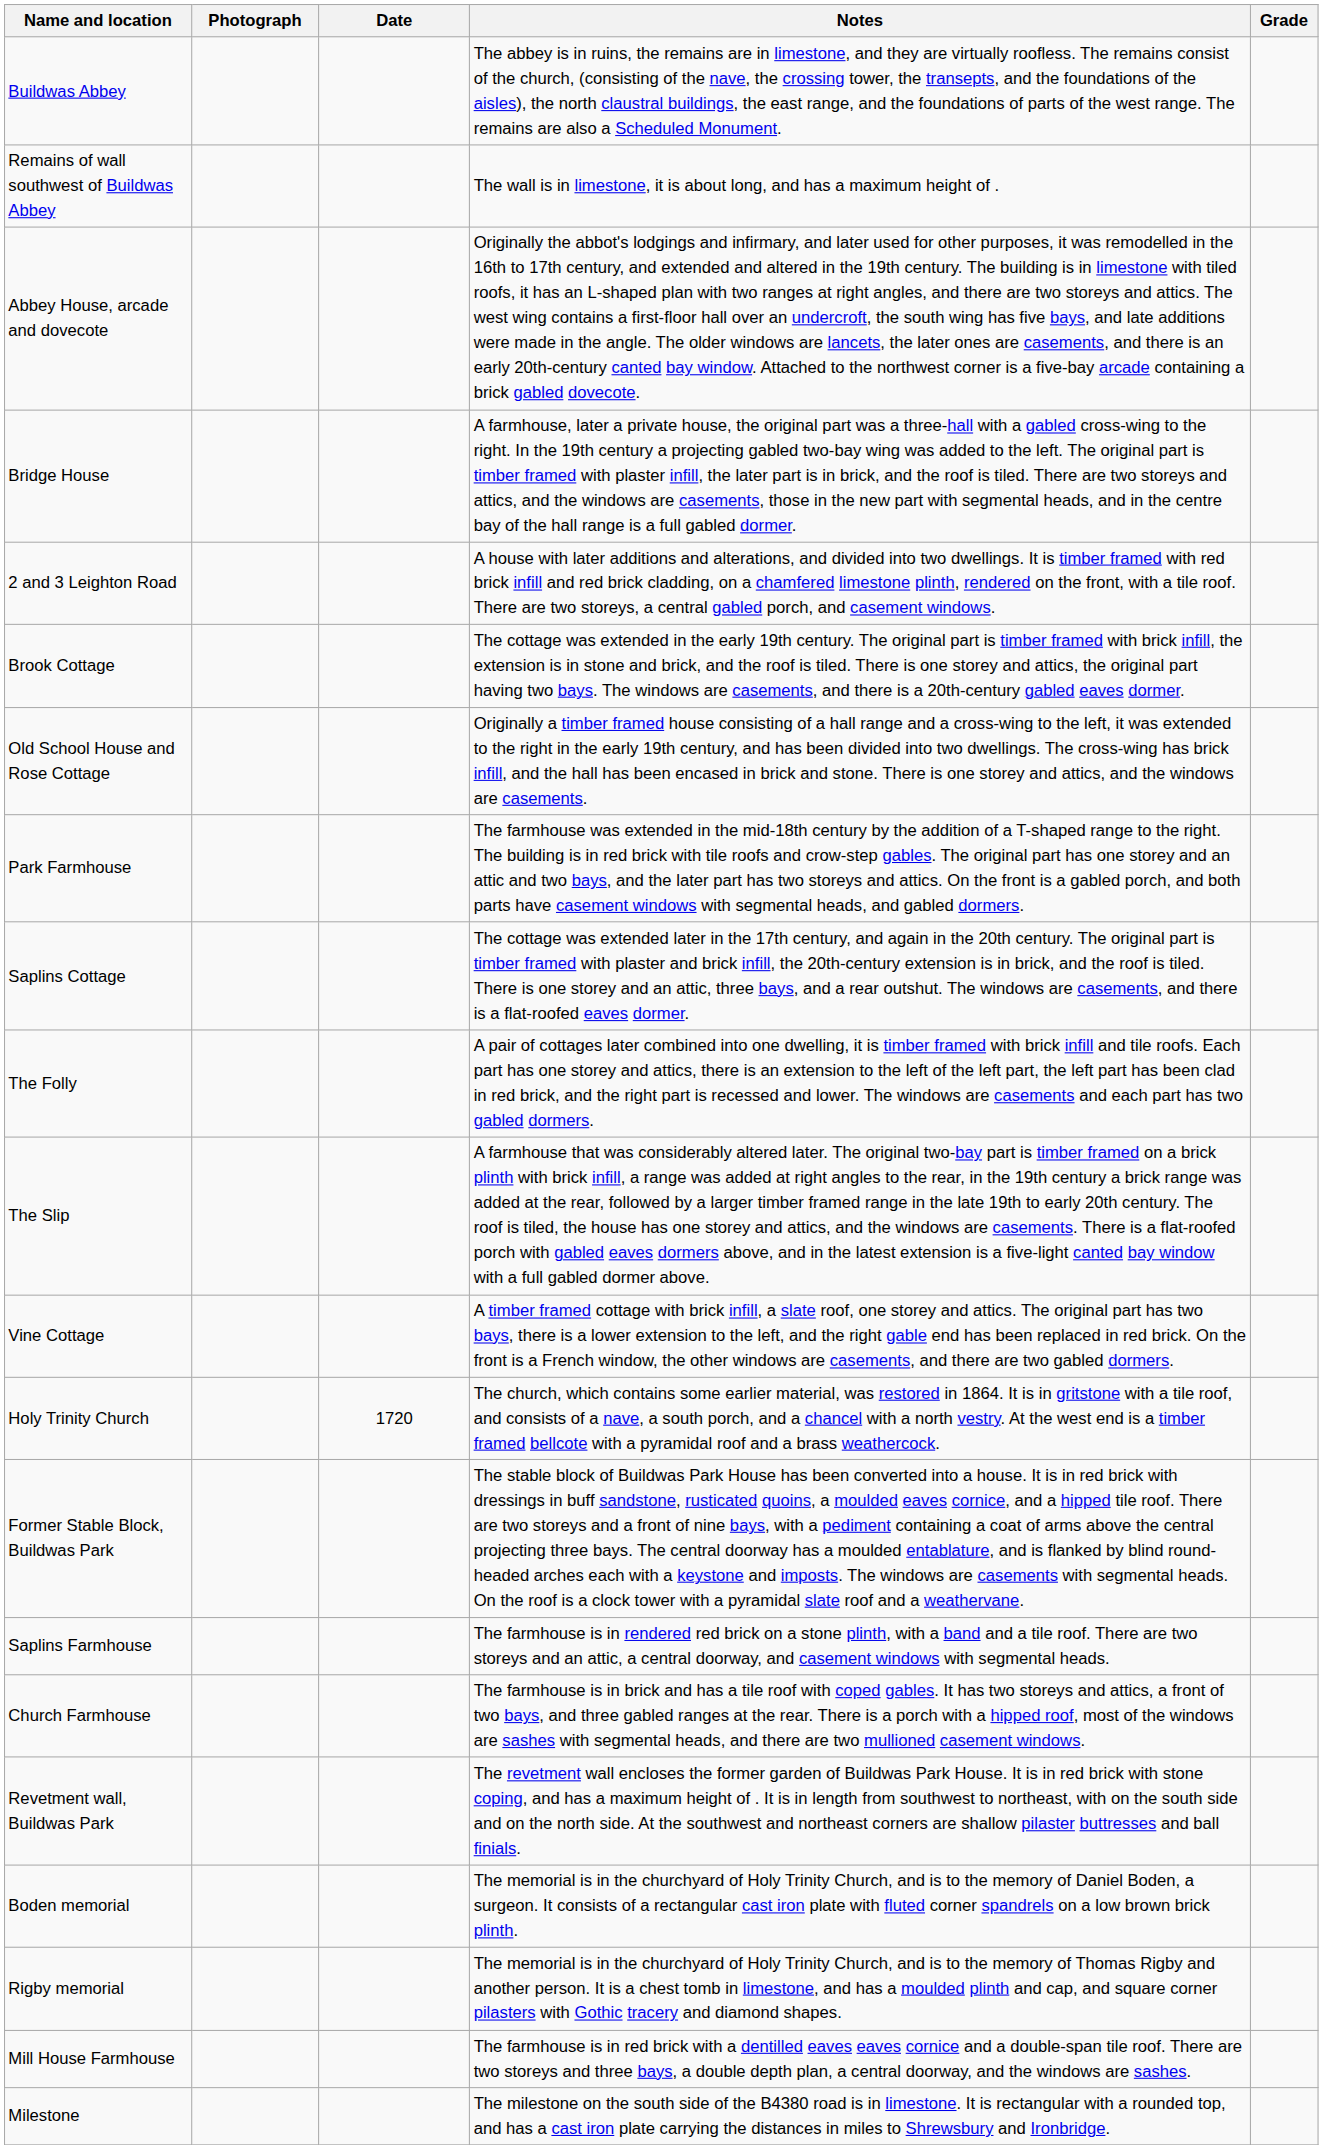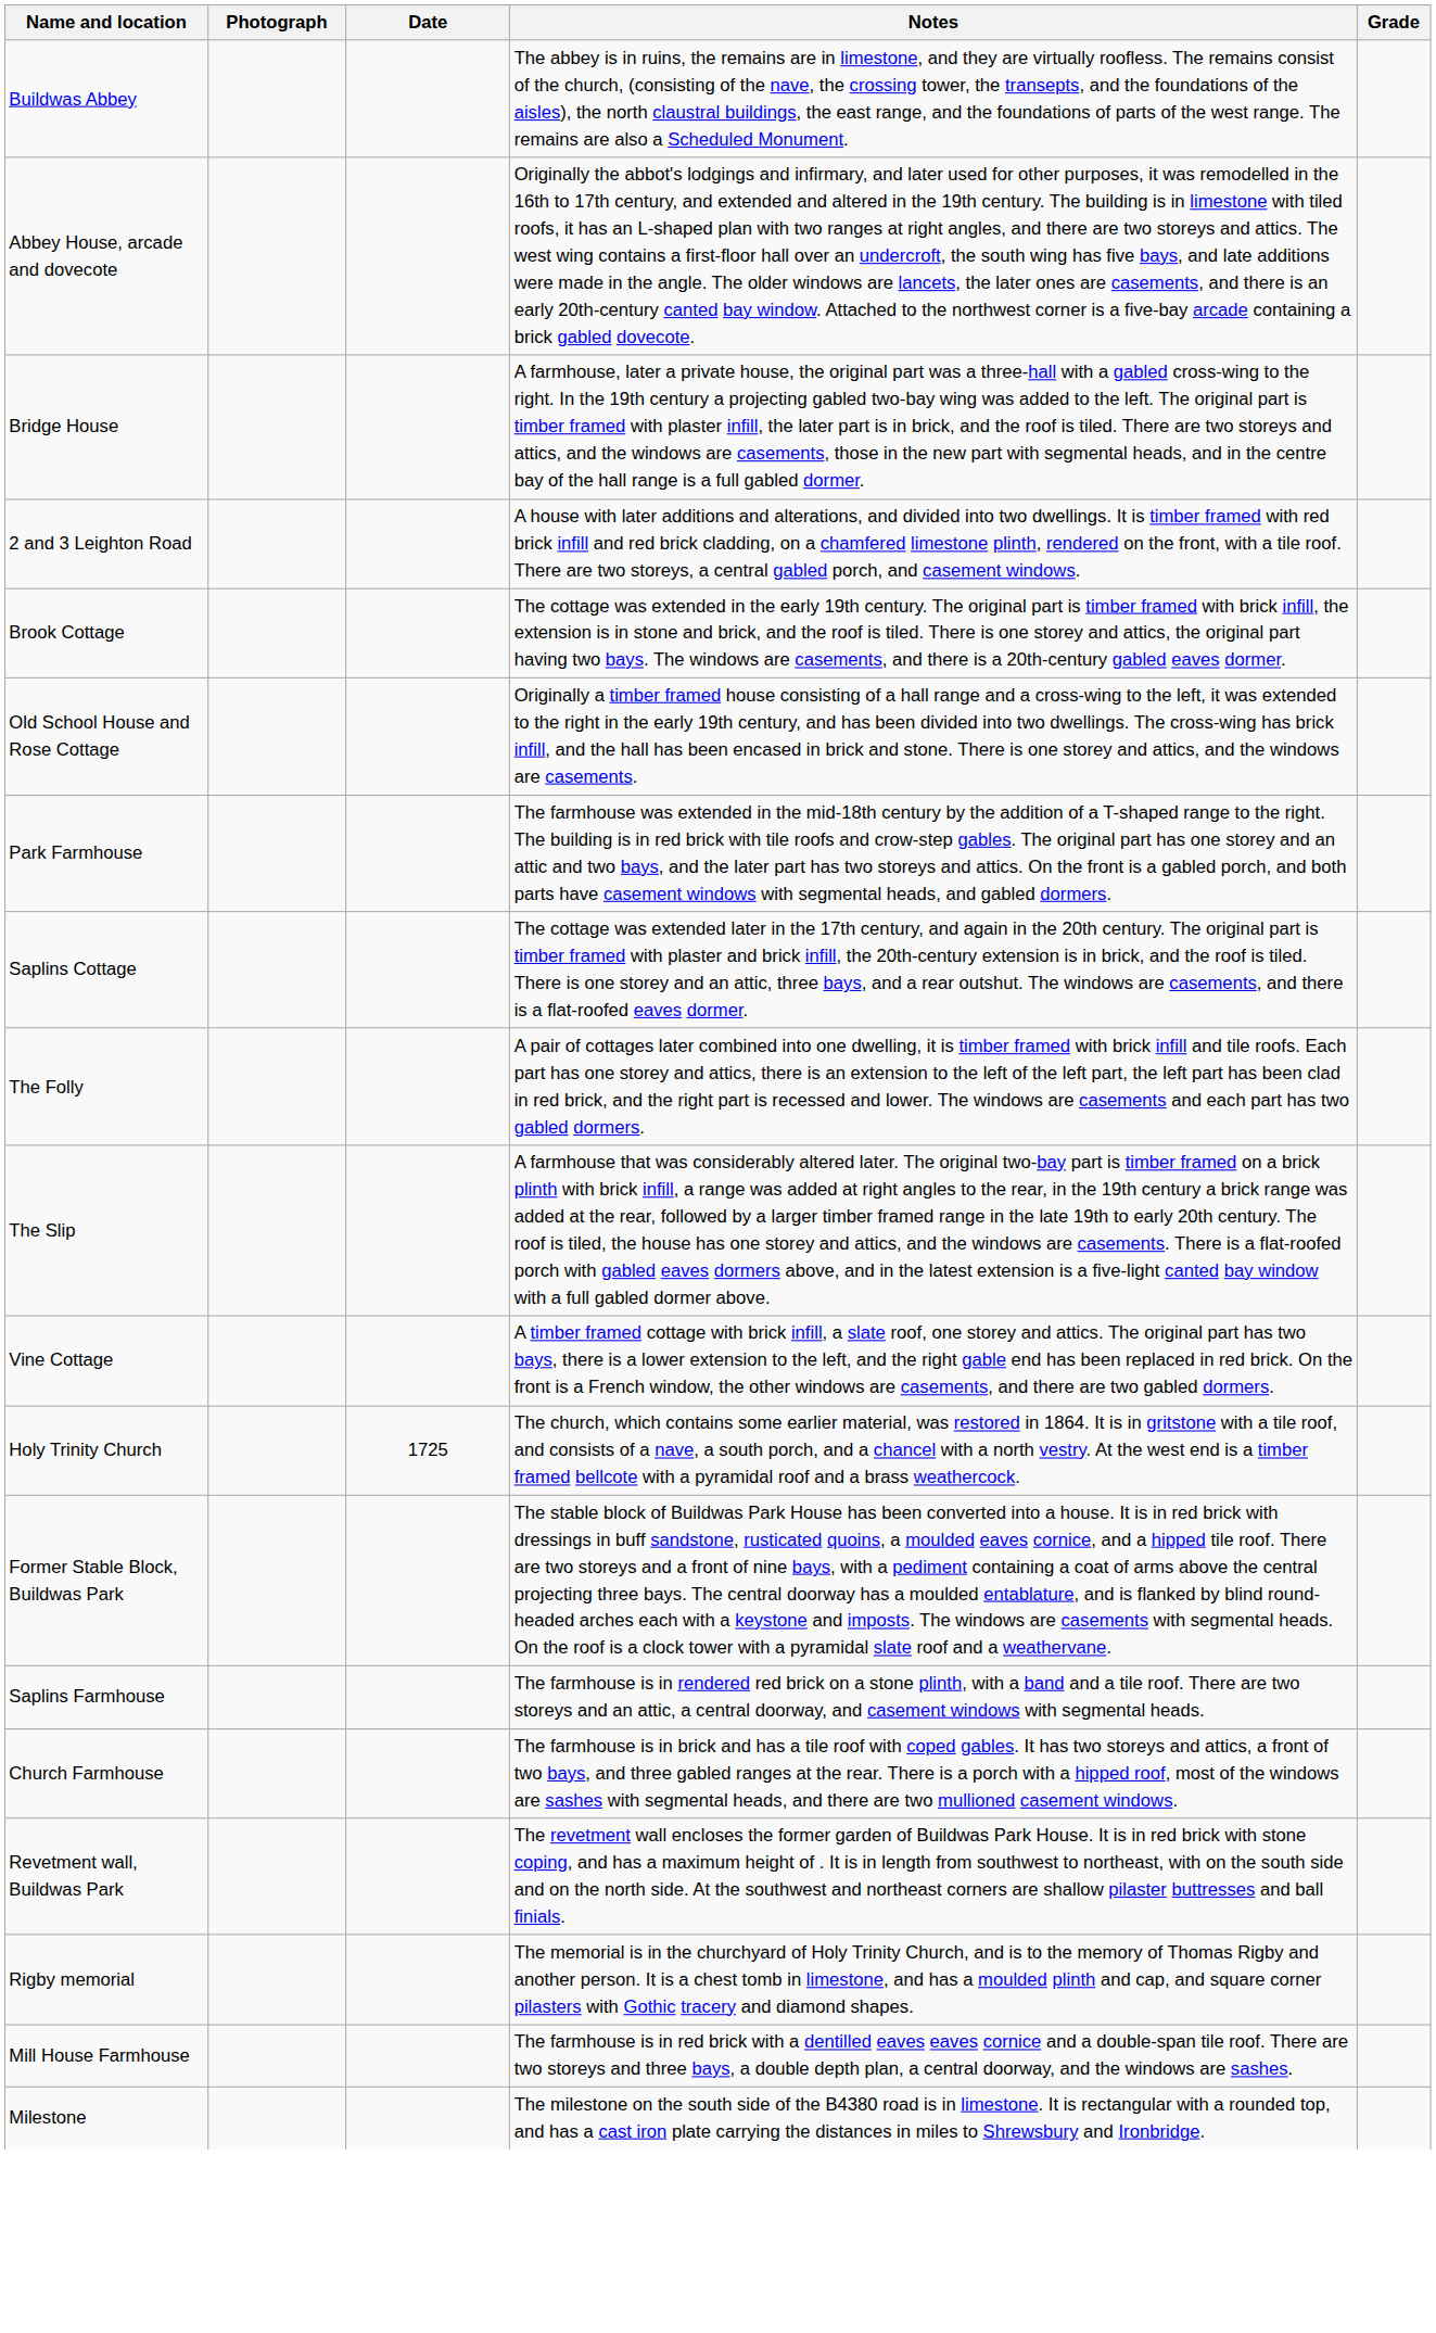 <table class="wikitable sortable plainrowheaders" style="width:100%; border:0; text-align:left; line-height:150%;">
 <tr>
 <th scope="col"  style="width:150px">Name and location</th>
 <th scope="col"  style="width:100px" class="unsortable">Photograph</th>
 <th scope="col"  style="width:120px">Date</th>
 <th scope="col"  style="width:650px" class="unsortable">Notes</th>
 <th scope="col"  style="width:50px">Grade</th>
 </tr>
 <tr>
 <td><a href='#'>Buildwas Abbey</a><br><small></small></td>
 <td></td>
 <td align="center"></td>
 <td>The abbey is in ruins, the remains are in <a href='#'>limestone</a>, and they are virtually roofless.  The remains consist of the church, (consisting of the <a href='#'>nave</a>, the <a href='#'>crossing</a> tower, the <a href='#'>transepts</a>, and the foundations of the <a href='#'>aisles</a>), the north <a href='#'>claustral buildings</a>, the east range, and the foundations of parts of the west range.  The remains are also a <a href='#'>Scheduled Monument</a>.</td>
-<td align="center" ></td>
-</tr>
-<tr>
-<td>Remains of wall southwest of <a href='#'>Buildwas Abbey</a><br><small></small></td>
-<td></td>
-<td align="center"></td>
-<td>The wall is in <a href='#'>limestone</a>, it is about  long, and has a maximum height of .</td>
 <td align="center" ></td>
 </tr>
 <tr>
 <td>Abbey House, arcade and dovecote<br><small></small></td>
 <td></td>
 <td align="center"></td>
 <td>Originally the abbot's lodgings and infirmary, and later used for other purposes, it was remodelled in the 16th to 17th century, and extended and altered in the 19th century.  The building is in <a href='#'>limestone</a> with tiled roofs, it has an L-shaped plan with two ranges at right angles, and there are two storeys and attics.  The west wing contains a first-floor hall over an <a href='#'>undercroft</a>, the south wing has five <a href='#'>bays</a>, and late additions were made in the angle.  The older windows are <a href='#'>lancets</a>, the later ones are <a href='#'>casements</a>, and there is an early 20th-century <a href='#'>canted</a> <a href='#'>bay window</a>.  Attached to the northwest corner is a five-bay <a href='#'>arcade</a> containing a brick <a href='#'>gabled</a> <a href='#'>dovecote</a>.</td>
 <td align="center" ></td>
 </tr>
 <tr>
 <td>Bridge House<br><small></small></td>
 <td></td>
 <td align="center"></td>
 <td>A farmhouse, later a private house, the original part was a three-<a href='#'>hall</a> with a <a href='#'>gabled</a> cross-wing to the right.  In the 19th century a projecting gabled two-bay wing was added to the left.  The original part is <a href='#'>timber framed</a> with plaster <a href='#'>infill</a>, the later part is in brick, and the roof is tiled.  There are two storeys and attics, and the windows are <a href='#'>casements</a>, those in the new part with segmental heads, and in the centre bay of the hall range is a full gabled <a href='#'>dormer</a>.</td>
 <td align="center" ></td>
 </tr>
 <tr>
 <td>2 and 3 Leighton Road<br><small></small></td>
 <td></td>
 <td align="center"></td>
 <td>A house with later additions and alterations, and divided into two dwellings.  It is <a href='#'>timber framed</a> with red brick <a href='#'>infill</a> and red brick cladding, on a <a href='#'>chamfered</a> <a href='#'>limestone</a> <a href='#'>plinth</a>, <a href='#'>rendered</a> on the front, with a tile roof.  There are two storeys, a central <a href='#'>gabled</a> porch, and <a href='#'>casement windows</a>.</td>
 <td align="center" ></td>
 </tr>
 <tr>
 <td>Brook Cottage<br><small></small></td>
 <td></td>
 <td align="center"></td>
 <td>The cottage was extended in the early 19th century.  The original part is <a href='#'>timber framed</a> with brick <a href='#'>infill</a>, the extension is in stone and brick, and the roof is tiled.  There is one storey and attics, the original part having two <a href='#'>bays</a>.  The windows are <a href='#'>casements</a>, and there is a 20th-century <a href='#'>gabled</a> <a href='#'>eaves</a> <a href='#'>dormer</a>.</td>
 <td align="center" ></td>
 </tr>
 <tr>
 <td>Old School House and Rose Cottage<br><small></small></td>
 <td></td>
 <td align="center"></td>
 <td>Originally a <a href='#'>timber framed</a> house consisting of a hall range and a cross-wing to the left, it was extended to the right in the early 19th century, and has been divided into two dwellings.  The cross-wing has brick <a href='#'>infill</a>, and the hall has been encased in brick and stone.  There is one storey and attics, and the windows are <a href='#'>casements</a>.</td>
 <td align="center" ></td>
 </tr>
 <tr>
 <td>Park Farmhouse<br><small></small></td>
 <td></td>
 <td align="center"></td>
 <td>The farmhouse was extended in the mid-18th century by the addition of a T-shaped range to the right.  The building is in red brick with tile roofs and crow-step <a href='#'>gables</a>.  The original part has one storey and an attic and two <a href='#'>bays</a>, and the later part has two storeys and attics.  On the front is a gabled porch, and both parts have <a href='#'>casement windows</a> with segmental heads, and gabled <a href='#'>dormers</a>.</td>
 <td align="center" ></td>
 </tr>
 <tr>
 <td>Saplins Cottage<br><small></small></td>
 <td></td>
 <td align="center"></td>
 <td>The cottage was extended later in the 17th century, and again in the 20th century.  The original part is <a href='#'>timber framed</a> with plaster and brick <a href='#'>infill</a>, the 20th-century extension is in brick, and the roof is tiled.  There is one storey and an attic, three <a href='#'>bays</a>, and a rear outshut.  The windows are <a href='#'>casements</a>, and there is a flat-roofed <a href='#'>eaves</a> <a href='#'>dormer</a>.</td>
 <td align="center" ></td>
 </tr>
 <tr>
 <td>The Folly<br><small></small></td>
 <td></td>
 <td align="center"></td>
 <td>A pair of cottages later combined into one dwelling, it is <a href='#'>timber framed</a> with brick <a href='#'>infill</a> and tile roofs.  Each part has one storey and attics, there is an extension to the left of the left part, the left part has been clad in red brick, and the right part is recessed and lower.  The windows are <a href='#'>casements</a> and each part has two <a href='#'>gabled</a> <a href='#'>dormers</a>.</td>
 <td align="center" ></td>
 </tr>
 <tr>
 <td>The Slip<br><small></small></td>
 <td></td>
 <td align="center"></td>
 <td>A farmhouse that was considerably altered later.  The original two-<a href='#'>bay</a> part is <a href='#'>timber framed</a> on a brick <a href='#'>plinth</a> with brick <a href='#'>infill</a>, a range was added at right angles to the rear, in the 19th century a brick range was added at the rear, followed by a larger timber framed range in the late 19th to early 20th century.  The roof is tiled, the house has one storey and attics, and the windows are <a href='#'>casements</a>.   There is a flat-roofed porch with <a href='#'>gabled</a> <a href='#'>eaves</a> <a href='#'>dormers</a> above, and in the latest extension is a five-light <a href='#'>canted</a> <a href='#'>bay window</a> with a full gabled dormer above.</td>
 <td align="center" ></td>
 </tr>
 <tr>
 <td>Vine Cottage<br><small></small></td>
 <td></td>
 <td align="center"></td>
 <td>A <a href='#'>timber framed</a> cottage with brick <a href='#'>infill</a>, a <a href='#'>slate</a> roof, one storey and attics.  The original part has two <a href='#'>bays</a>, there is a lower extension to the left, and the right <a href='#'>gable</a> end has been replaced in red brick.  On the front is a French window, the other windows are <a href='#'>casements</a>, and there are two gabled <a href='#'>dormers</a>.</td>
 <td align="center" ></td>
 </tr>
 <tr>
 <td>Holy Trinity Church<br><small></small></td>
 <td></td>
-<td align="center">1720</td>
+<td align="center">1725</td>
 <td>The church, which contains some earlier material, was <a href='#'>restored</a> in 1864.  It is in <a href='#'>gritstone</a> with a tile roof, and consists of a <a href='#'>nave</a>, a south porch, and a <a href='#'>chancel</a> with a north <a href='#'>vestry</a>.  At the west end is a <a href='#'>timber framed</a> <a href='#'>bellcote</a> with a pyramidal roof and a brass <a href='#'>weathercock</a>.</td>
 <td align="center" ></td>
 </tr>
 <tr>
 <td>Former Stable Block, Buildwas Park<br><small></small></td>
 <td></td>
 <td align="center"></td>
 <td>The stable block of Buildwas Park House has been converted into a house.  It is in red brick with dressings in buff <a href='#'>sandstone</a>, <a href='#'>rusticated</a> <a href='#'>quoins</a>, a <a href='#'>moulded</a> <a href='#'>eaves</a> <a href='#'>cornice</a>, and a <a href='#'>hipped</a> tile roof.  There are two storeys and a front of nine <a href='#'>bays</a>, with a <a href='#'>pediment</a> containing a coat of arms above the central projecting three bays.  The central doorway has a moulded <a href='#'>entablature</a>, and is flanked by blind round-headed arches each with a <a href='#'>keystone</a> and <a href='#'>imposts</a>.  The windows are <a href='#'>casements</a> with segmental heads.  On the roof is a clock tower with a pyramidal <a href='#'>slate</a> roof and a <a href='#'>weathervane</a>.</td>
 <td align="center" ></td>
 </tr>
 <tr>
 <td>Saplins Farmhouse<br><small></small></td>
 <td></td>
 <td align="center"></td>
 <td>The farmhouse is in <a href='#'>rendered</a> red brick on a stone <a href='#'>plinth</a>, with a <a href='#'>band</a> and a tile roof.  There are two storeys and an attic, a central doorway, and <a href='#'>casement windows</a> with segmental heads.</td>
 <td align="center" ></td>
 </tr>
 <tr>
 <td>Church Farmhouse<br><small></small></td>
 <td></td>
 <td align="center"></td>
 <td>The farmhouse is in brick and has a tile roof with <a href='#'>coped</a> <a href='#'>gables</a>.  It has two storeys and attics, a front of two <a href='#'>bays</a>, and three gabled ranges at the rear.  There is a porch with a <a href='#'>hipped roof</a>, most of the windows are <a href='#'>sashes</a> with segmental heads, and there are two <a href='#'>mullioned</a> <a href='#'>casement windows</a>.</td>
 <td align="center" ></td>
 </tr>
 <tr>
 <td>Revetment wall, Buildwas Park<br><small></small></td>
 <td></td>
 <td align="center"></td>
 <td>The <a href='#'>revetment</a> wall encloses the former garden of Buildwas Park House.  It is in red brick with stone <a href='#'>coping</a>, and has a maximum height of .  It is  in length from southwest to northeast, with  on the south side and  on the north side.  At the southwest and northeast corners are shallow <a href='#'>pilaster</a> <a href='#'>buttresses</a> and ball <a href='#'>finials</a>.</td>
 <td align="center" ></td>
 </tr>
 <tr>
-<td>Boden memorial<br><small></small></td>
-<td></td>
-<td align="center"></td>
-<td>The memorial is in the churchyard of Holy Trinity Church, and is to the memory of Daniel Boden, a surgeon.  It consists of a rectangular <a href='#'>cast iron</a> plate with <a href='#'>fluted</a> corner <a href='#'>spandrels</a> on a low brown brick <a href='#'>plinth</a>.</td>
-<td align="center" ></td>
-</tr>
-<tr>
 <td>Rigby memorial<br><small></small></td>
 <td></td>
 <td align="center"></td>
 <td>The memorial is in the churchyard of Holy Trinity Church, and is to the memory of Thomas Rigby and another person.  It is a chest tomb in <a href='#'>limestone</a>, and has a <a href='#'>moulded</a> <a href='#'>plinth</a> and cap, and square corner <a href='#'>pilasters</a> with <a href='#'>Gothic</a> <a href='#'>tracery</a> and diamond shapes.</td>
 <td align="center" ></td>
 </tr>
 <tr>
 <td>Mill House Farmhouse<br><small></small></td>
 <td></td>
 <td align="center"></td>
 <td>The farmhouse is in red brick with a <a href='#'>dentilled</a> <a href='#'>eaves</a> <a href='#'>eaves</a> <a href='#'>cornice</a> and a double-span tile roof.  There are two storeys and three <a href='#'>bays</a>, a double depth plan, a central doorway, and the windows are <a href='#'>sashes</a>.</td>
 <td align="center" ></td>
 </tr>
 <tr>
 <td>Milestone<br><small></small></td>
 <td></td>
 <td align="center"></td>
 <td>The milestone on the south side of the B4380 road is in <a href='#'>limestone</a>.  It is rectangular with a rounded top, and has a <a href='#'>cast iron</a> plate carrying the distances in miles to <a href='#'>Shrewsbury</a> and <a href='#'>Ironbridge</a>.</td>
 <td align="center" ></td>
 </tr>
 <tr>
 </tr>
 </table>
